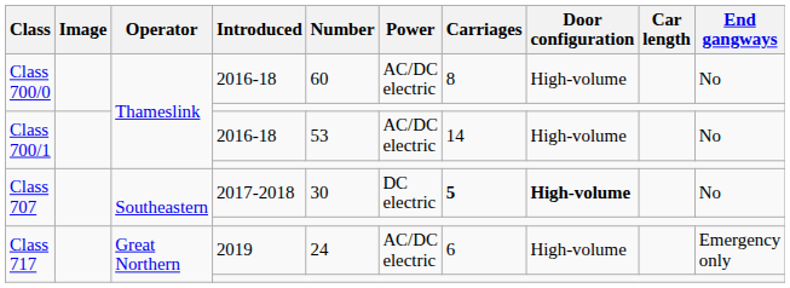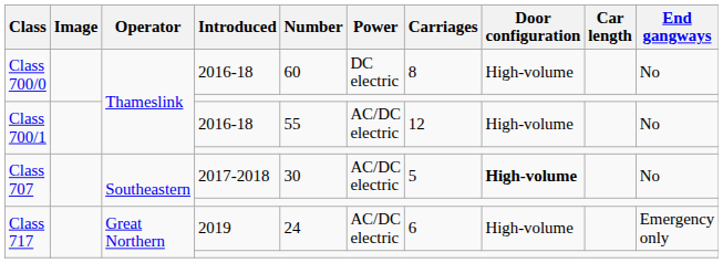 <table class="wikitable">
 <tr>
 <th>Class</th>
 <th>Image</th>
 <th>Operator</th>
 <th>Introduced</th>
 <th>Number</th>
 <th>Power</th>
 <th>Carriages</th>
 <th>Door configuration</th>
 <th>Car length</th>
 <th><a href='#'>End gangways</a></th>
 </tr>
 <tr>
 <td rowspan="2"><a href='#'>Class 700/0</a></td>
 <td rowspan="2"></td>
 <td rowspan="4"><a href='#'>Thameslink</a></td>
 <td>2016-18</td>
 <td>60</td>
-<td>AC/DC electric</td>
+<td>DC electric</td>
 <td>8</td>
 <td>High-volume</td>
 <td></td>
 <td>No</td>
 </tr>
 <tr>
 <td colspan="7"></td>
 </tr>
 <tr>
 <td rowspan="2"><a href='#'>Class 700/1</a></td>
 <td rowspan="2"></td>
 <td>2016-18</td>
-<td>53</td>
+<td>55</td>
 <td>AC/DC electric</td>
-<td>14</td>
+<td>12</td>
 <td>High-volume</td>
 <td></td>
 <td>No</td>
 </tr>
 <tr>
 <td colspan="7"></td>
 </tr>
 <tr>
 <td rowspan="2"><a href='#'>Class 707</a></td>
 <td rowspan="2"></td>
 <td rowspan="2"><br><a href='#'>Southeastern</a></td>
 <td>2017-2018</td>
 <td>30</td>
-<td>DC electric</td>
-<td><strong>5</strong></td>
+<td>AC/DC electric</td>
+<td>5</td>
 <td><strong>High-volume</strong></td>
 <td></td>
 <td>No</td>
 </tr>
 <tr>
 <td colspan="7"></td>
 </tr>
 <tr>
 <td rowspan="2"><a href='#'>Class 717</a></td>
 <td rowspan="2"></td>
 <td rowspan="2"><a href='#'>Great Northern</a></td>
 <td>2019</td>
 <td>24</td>
 <td>AC/DC electric</td>
 <td>6</td>
 <td>High-volume</td>
 <td></td>
 <td>Emergency only</td>
 </tr>
 <tr>
 <td colspan="7"></td>
 </tr>
 </table>
